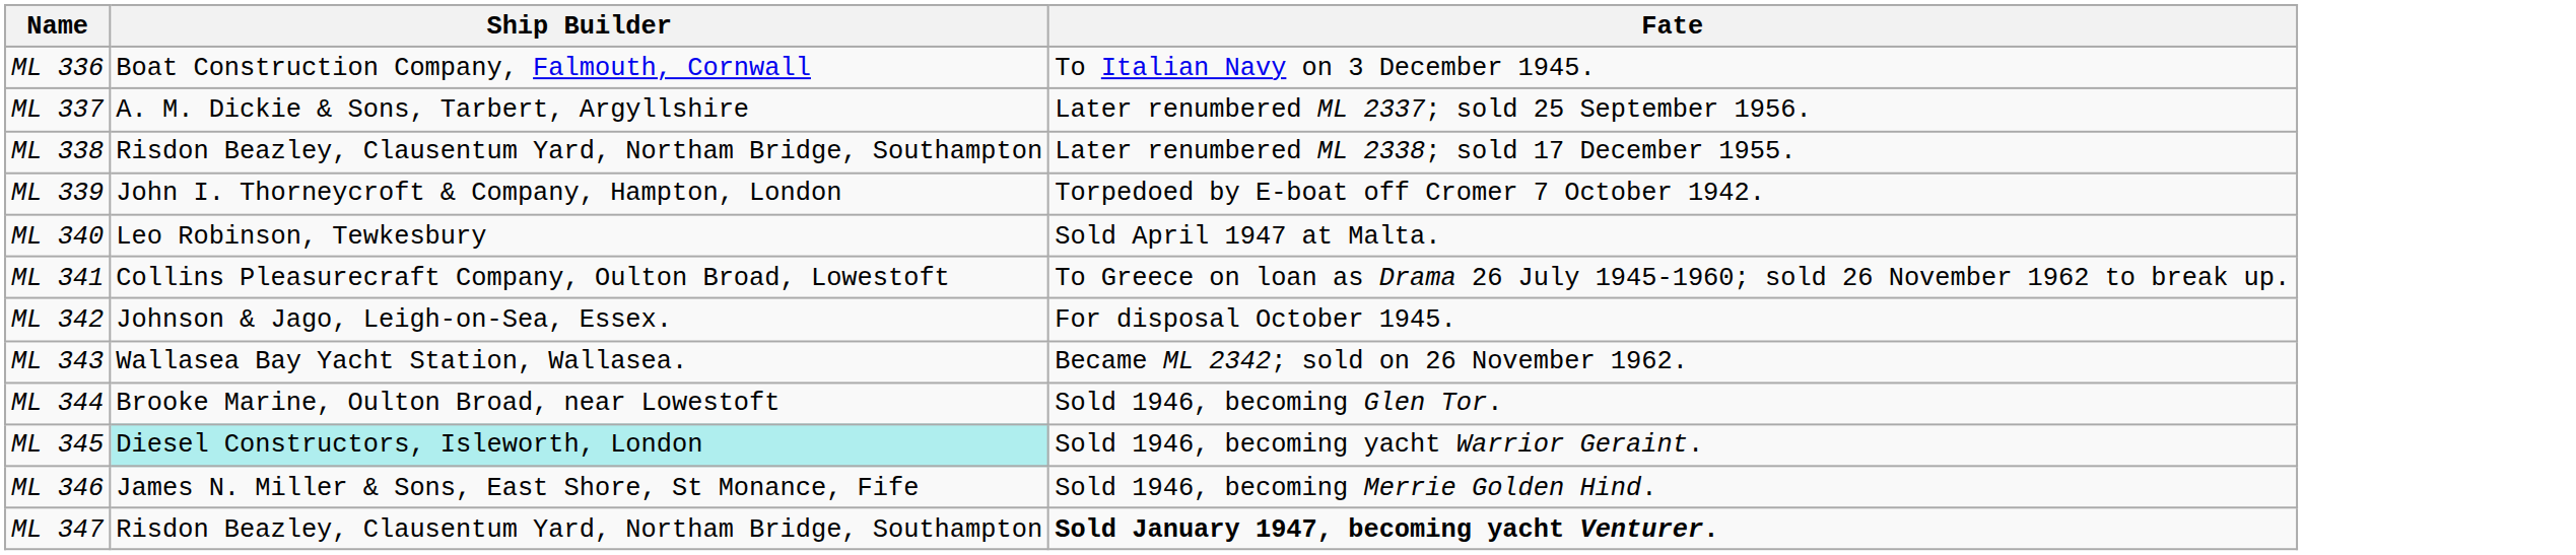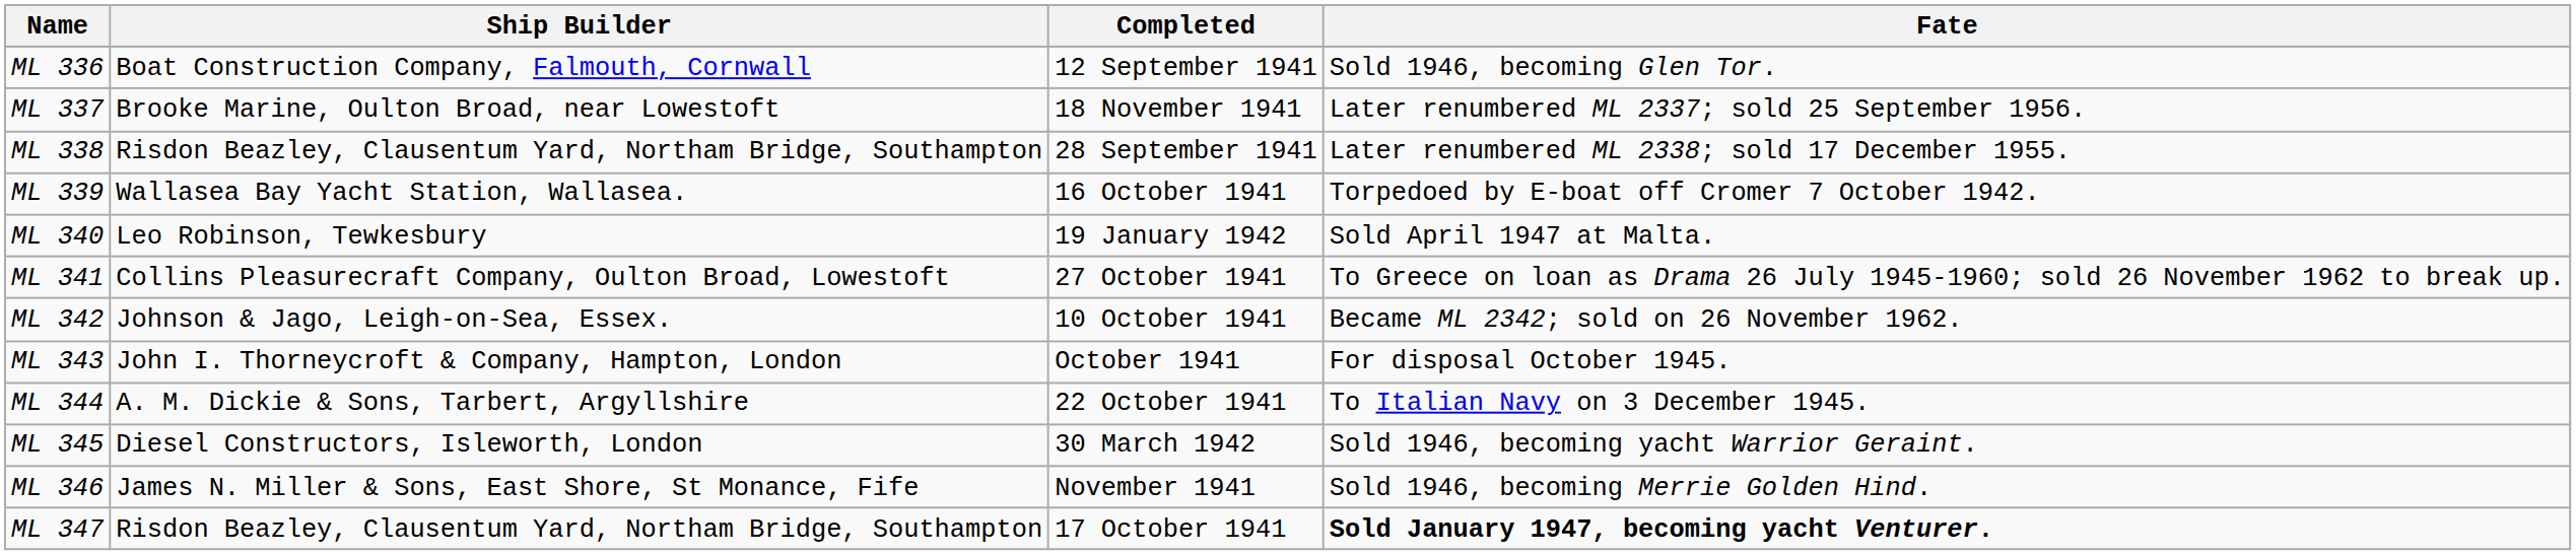 <table class="wikitable" style="text-align:left">
 <tr>
 <th>Name</th>
 <th>Ship Builder</th>
+<th>Completed</th>
 <th>Fate</th>
 </tr>
 <tr>
 <td><em>ML 336</em></td>
 <td>Boat Construction Company, <a href='#'>Falmouth, Cornwall</a></td>
-<td>To <a href='#'>Italian Navy</a> on 3 December 1945.</td>
+<td>12 September 1941</td>
+<td>Sold 1946, becoming <em>Glen Tor</em>.</td>
 </tr>
 <tr>
 <td><em>ML 337</em></td>
-<td>A. M. Dickie & Sons, Tarbert, Argyllshire</td>
+<td>Brooke Marine, Oulton Broad, near Lowestoft</td>
+<td>18 November 1941</td>
 <td>Later renumbered <em>ML 2337</em>; sold 25 September 1956.</td>
 </tr>
 <tr>
 <td><em>ML 338</em></td>
 <td>Risdon Beazley, Clausentum Yard, Northam Bridge, Southampton</td>
+<td>28 September 1941</td>
 <td>Later renumbered <em>ML 2338</em>; sold 17 December 1955.</td>
 </tr>
 <tr>
 <td><em>ML 339</em></td>
-<td>John I. Thorneycroft & Company, Hampton, London</td>
+<td>Wallasea Bay Yacht Station, Wallasea.</td>
+<td>16 October 1941</td>
 <td>Torpedoed by E-boat off Cromer 7 October 1942.</td>
 </tr>
 <tr>
 <td><em>ML 340</em></td>
 <td>Leo Robinson, Tewkesbury</td>
+<td>19 January 1942</td>
 <td>Sold April 1947 at Malta.</td>
 </tr>
 <tr>
 <td><em>ML 341</em></td>
 <td>Collins Pleasurecraft Company, Oulton Broad, Lowestoft</td>
+<td>27 October 1941</td>
 <td>To Greece on loan as <em>Drama</em> 26 July 1945-1960; sold 26 November 1962 to break up.</td>
 </tr>
 <tr>
 <td><em>ML 342</em></td>
 <td>Johnson & Jago, Leigh-on-Sea, Essex.</td>
+<td>10 October 1941</td>
+<td>Became <em>ML 2342</em>; sold on 26 November 1962.</td>
+</tr>
+<tr>
+<td><em>ML 343</em></td>
+<td>John I. Thorneycroft & Company, Hampton, London</td>
+<td>October 1941</td>
 <td>For disposal October 1945.</td>
 </tr>
 <tr>
-<td><em>ML 343</em></td>
-<td>Wallasea Bay Yacht Station, Wallasea.</td>
-<td>Became <em>ML 2342</em>; sold on 26 November 1962.</td>
-</tr>
-<tr>
 <td><em>ML 344</em></td>
-<td>Brooke Marine, Oulton Broad, near Lowestoft</td>
-<td>Sold 1946, becoming <em>Glen Tor</em>.</td>
+<td>A. M. Dickie & Sons, Tarbert, Argyllshire</td>
+<td>22 October 1941</td>
+<td>To <a href='#'>Italian Navy</a> on 3 December 1945.</td>
 </tr>
 <tr>
 <td><em>ML 345</em></td>
-<td style="background: paleturquoise;">Diesel Constructors, Isleworth, London</td>
+<td>Diesel Constructors, Isleworth, London</td>
+<td>30 March 1942</td>
 <td>Sold 1946, becoming yacht <em>Warrior Geraint</em>.</td>
 </tr>
 <tr>
 <td><em>ML 346</em></td>
 <td>James N. Miller & Sons, East Shore, St Monance, Fife</td>
+<td>November 1941</td>
 <td>Sold 1946, becoming <em>Merrie Golden Hind</em>.</td>
 </tr>
 <tr>
 <td><em>ML 347</em></td>
 <td>Risdon Beazley, Clausentum Yard, Northam Bridge, Southampton</td>
+<td>17 October 1941</td>
 <td><strong>Sold January 1947, becoming yacht <em>Venturer</em>.</strong></td>
 </tr>
 </table>
